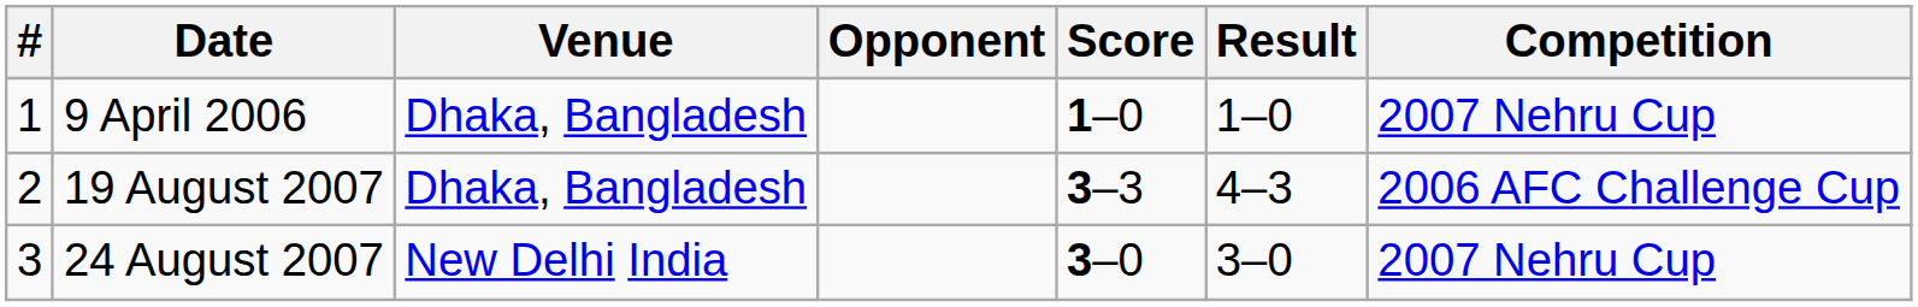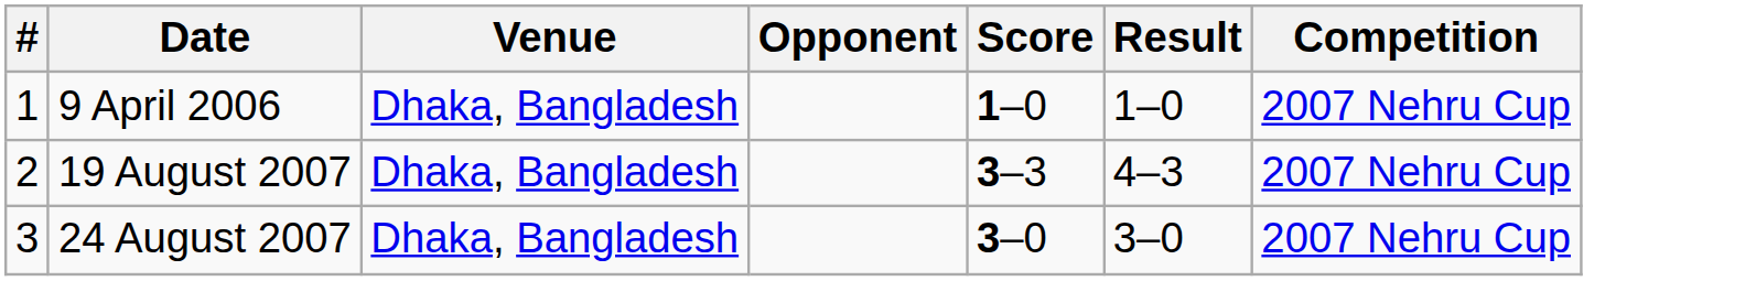 <table class="wikitable">
 <tr>
 <th>#</th>
 <th>Date</th>
 <th>Venue</th>
 <th>Opponent</th>
 <th>Score</th>
 <th>Result</th>
 <th>Competition</th>
 </tr>
 <tr>
 <td>1</td>
 <td>9 April 2006</td>
 <td><a href='#'>Dhaka</a>, <a href='#'>Bangladesh</a></td>
 <td></td>
 <td><strong>1</strong>–0</td>
 <td>1–0</td>
 <td><a href='#'>2007 Nehru Cup</a></td>
 </tr>
 <tr>
 <td>2</td>
 <td>19 August 2007</td>
 <td><a href='#'>Dhaka</a>, <a href='#'>Bangladesh</a></td>
 <td></td>
 <td><strong>3</strong>–3</td>
 <td>4–3</td>
-<td><a href='#'>2006 AFC Challenge Cup</a></td>
+<td><a href='#'>2007 Nehru Cup</a></td>
 </tr>
 <tr>
 <td>3</td>
 <td>24 August 2007</td>
-<td><a href='#'>New Delhi</a> <a href='#'>India</a></td>
+<td><a href='#'>Dhaka</a>, <a href='#'>Bangladesh</a></td>
 <td></td>
 <td><strong>3</strong>–0</td>
 <td>3–0</td>
 <td><a href='#'>2007 Nehru Cup</a></td>
 </tr>
 </table>
